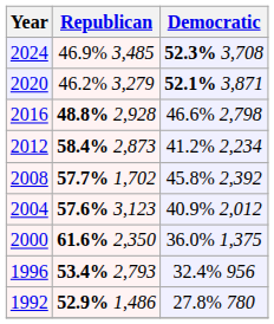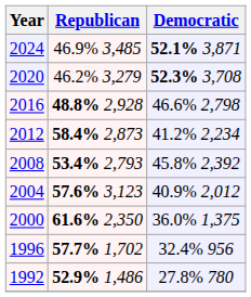 <table class="wikitable" style="float:right; font-size:95%;">
 <tr>
 <th>Year</th>
 <th><a href='#'>Republican</a></th>
 <th><a href='#'>Democratic</a></th>
 </tr>
 <tr>
 <td align="center" bgcolor="#f0f0ff"><a href='#'>2024</a></td>
 <td align="center" bgcolor="#fff3f3">46.9% <em>3,485</em></td>
-<td align="center" bgcolor="#f0f0ff"><strong>52.3%</strong> <em>3,708</em></td>
+<td align="center" bgcolor="#f0f0ff"><strong>52.1%</strong> <em>3,871</em></td>
 </tr>
 <tr>
 <td align="center" bgcolor="#f0f0ff"><a href='#'>2020</a></td>
 <td align="center" bgcolor="#fff3f3">46.2% <em>3,279</em></td>
-<td align="center" bgcolor="#f0f0ff"><strong>52.1%</strong> <em>3,871</em></td>
+<td align="center" bgcolor="#f0f0ff"><strong>52.3%</strong> <em>3,708</em></td>
 </tr>
 <tr>
 <td align="center" bgcolor="#fff3f3"><a href='#'>2016</a></td>
 <td align="center" bgcolor="#fff3f3"><strong>48.8%</strong> <em>2,928</em></td>
 <td align="center" bgcolor="#f0f0ff">46.6% <em>2,798</em></td>
 </tr>
 <tr>
 <td align="center" bgcolor="#fff3f3"><a href='#'>2012</a></td>
 <td align="center" bgcolor="#fff3f3"><strong>58.4%</strong> <em>2,873</em></td>
 <td align="center" bgcolor="#f0f0ff">41.2% <em>2,234</em></td>
 </tr>
 <tr>
 <td align="center" bgcolor="#fff3f3"><a href='#'>2008</a></td>
-<td align="center" bgcolor="#fff3f3"><strong>57.7%</strong> <em>1,702</em></td>
+<td align="center" bgcolor="#fff3f3"><strong>53.4%</strong> <em>2,793</em></td>
 <td align="center" bgcolor="#f0f0ff">45.8% <em>2,392</em></td>
 </tr>
 <tr>
 <td align="center" bgcolor="#fff3f3"><a href='#'>2004</a></td>
 <td align="center" bgcolor="#fff3f3"><strong>57.6%</strong> <em>3,123</em></td>
 <td align="center" bgcolor="#f0f0ff">40.9% <em>2,012</em></td>
 </tr>
 <tr>
 <td align="center" bgcolor="#fff3f3"><a href='#'>2000</a></td>
 <td align="center" bgcolor="#fff3f3"><strong>61.6%</strong> <em>2,350</em></td>
 <td align="center" bgcolor="#f0f0ff">36.0% <em>1,375</em></td>
 </tr>
 <tr>
 <td align="center" bgcolor="#fff3f3"><a href='#'>1996</a></td>
-<td align="center" bgcolor="#fff3f3"><strong>53.4%</strong> <em>2,793</em></td>
+<td align="center" bgcolor="#fff3f3"><strong>57.7%</strong> <em>1,702</em></td>
 <td align="center" bgcolor="#f0f0ff">32.4% <em>956</em></td>
 </tr>
 <tr>
 <td align="center" bgcolor="#fff3f3"><a href='#'>1992</a></td>
 <td align="center" bgcolor="#fff3f3"><strong>52.9%</strong> <em>1,486</em></td>
 <td align="center" bgcolor="#f0f0ff">27.8% <em>780</em></td>
 </tr>
 <tr>
 </tr>
 </table>
